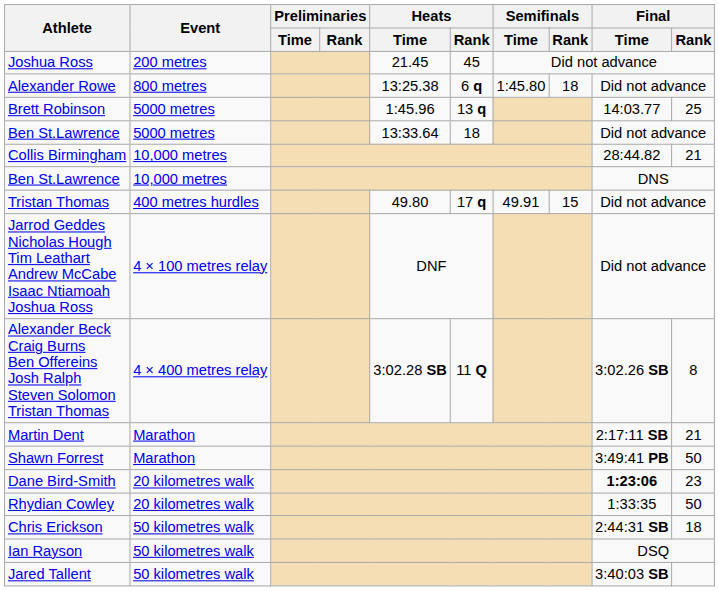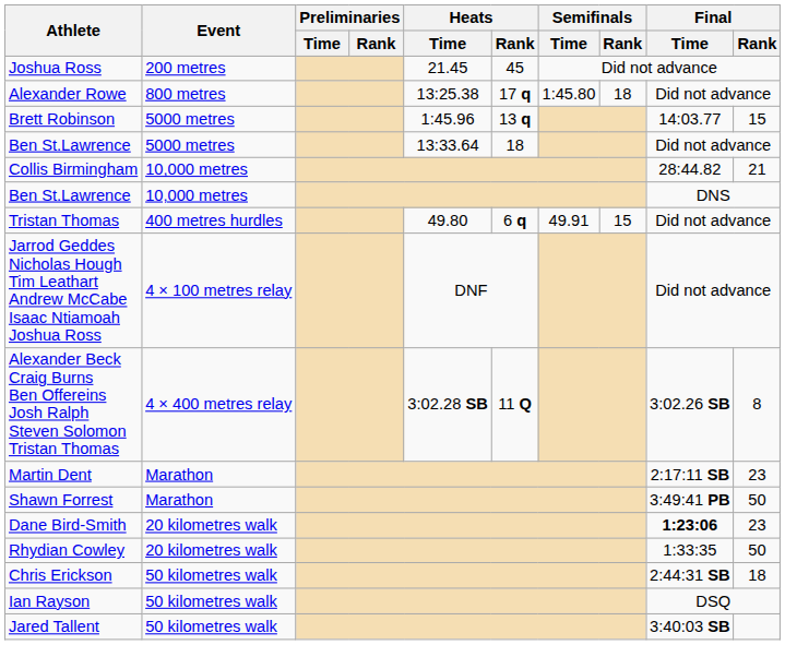 <table class=wikitable style="font-size:90%;">
 <tr>
 <th rowspan="2">Athlete</th>
 <th rowspan="2">Event</th>
 <th colspan="2">Preliminaries</th>
 <th colspan="2">Heats</th>
 <th colspan="2">Semifinals</th>
 <th colspan="2">Final</th>
 </tr>
 <tr>
 <th>Time</th>
 <th>Rank</th>
 <th>Time</th>
 <th>Rank</th>
 <th>Time</th>
 <th>Rank</th>
 <th>Time</th>
 <th>Rank</th>
 </tr>
 <tr style="border-top: single;">
 <td><a href='#'>Joshua Ross</a></td>
 <td><a href='#'>200 metres</a></td>
 <td colspan= 2 bgcolor="wheat"></td>
 <td align=center>21.45</td>
 <td align=center>45</td>
 <td align=center colspan=4>Did not advance</td>
 </tr>
 <tr style="border-top: single;">
 <td><a href='#'>Alexander Rowe</a></td>
 <td><a href='#'>800 metres</a></td>
 <td colspan= 2 bgcolor="wheat"></td>
 <td align=center>13:25.38</td>
-<td align=center>6 <strong>q</strong></td>
+<td align=center>17 <strong>q</strong></td>
 <td align=center>1:45.80</td>
 <td align=center>18</td>
 <td align=center colspan=2>Did not advance</td>
 </tr>
 <tr style="border-top: single;">
 <td><a href='#'>Brett Robinson</a></td>
 <td><a href='#'>5000 metres</a></td>
 <td colspan= 2 bgcolor="wheat"></td>
 <td align=center>1:45.96</td>
 <td align=center>13 <strong>q</strong></td>
 <td colspan= 2 bgcolor="wheat"></td>
 <td align=center>14:03.77</td>
-<td align=center>25</td>
+<td align=center>15</td>
 </tr>
 <tr style="border-top: single;">
 <td><a href='#'>Ben St.Lawrence</a></td>
 <td><a href='#'>5000 metres</a></td>
 <td colspan= 2 bgcolor="wheat"></td>
 <td align=center>13:33.64</td>
 <td align=center>18</td>
 <td colspan= 2 bgcolor="wheat"></td>
 <td align=center colspan=2>Did not advance</td>
 </tr>
 <tr style="border-top: single;">
 <td><a href='#'>Collis Birmingham</a></td>
 <td><a href='#'>10,000 metres</a></td>
 <td colspan= 6 bgcolor="wheat"></td>
 <td align=center>28:44.82</td>
 <td align=center>21</td>
 </tr>
 <tr style="border-top: single;">
 <td><a href='#'>Ben St.Lawrence</a></td>
 <td><a href='#'>10,000 metres</a></td>
 <td colspan= 6 bgcolor="wheat"></td>
 <td align=center colspan=2>DNS</td>
 </tr>
 <tr style="border-top: single;">
 <td><a href='#'>Tristan Thomas</a></td>
 <td><a href='#'>400 metres hurdles</a></td>
 <td colspan= 2 bgcolor="wheat"></td>
 <td align=center>49.80</td>
-<td align=center>17 <strong>q</strong></td>
+<td align=center>6 <strong>q</strong></td>
 <td align=center>49.91</td>
 <td align=center>15</td>
 <td align=center colspan=2>Did not advance</td>
 </tr>
 <tr style="border-top: single;">
 <td><a href='#'>Jarrod Geddes</a><br><a href='#'>Nicholas Hough</a><br><a href='#'>Tim Leathart</a><br><a href='#'>Andrew McCabe</a><br><a href='#'>Isaac Ntiamoah</a><br><a href='#'>Joshua Ross</a></td>
 <td><a href='#'>4 × 100 metres relay</a></td>
 <td colspan= 2 bgcolor="wheat"></td>
 <td colspan= 2 align=center>DNF</td>
 <td colspan= 2 bgcolor="wheat"></td>
 <td colspan= 2 align=center>Did not advance</td>
 </tr>
 <tr style="border-top: single;">
 <td><a href='#'>Alexander Beck</a><br><a href='#'>Craig Burns</a><br><a href='#'>Ben Offereins</a><br><a href='#'>Josh Ralph</a><br><a href='#'>Steven Solomon</a><br><a href='#'>Tristan Thomas</a></td>
 <td><a href='#'>4 × 400 metres relay</a></td>
 <td colspan= 2 bgcolor="wheat"></td>
 <td align=center>3:02.28 <strong>SB</strong></td>
 <td align=center>11 <strong>Q</strong></td>
 <td colspan= 2 bgcolor="wheat"></td>
 <td align=center>3:02.26 <strong>SB</strong></td>
 <td align=center>8</td>
 </tr>
 <tr style="border-top: single;">
 <td><a href='#'>Martin Dent</a></td>
 <td><a href='#'>Marathon</a></td>
 <td colspan= 6 bgcolor="wheat"></td>
 <td align=center>2:17:11 <strong>SB</strong></td>
-<td align=center>21</td>
+<td align=center>23</td>
 </tr>
 <tr style="border-top: single;">
 <td><a href='#'>Shawn Forrest</a></td>
 <td><a href='#'>Marathon</a></td>
 <td colspan= 6 bgcolor="wheat"></td>
 <td align=center>3:49:41 <strong>PB</strong></td>
 <td align=center>50</td>
 </tr>
 <tr style="border-top: single;">
 <td><a href='#'>Dane Bird-Smith</a></td>
 <td><a href='#'>20 kilometres walk</a></td>
 <td colspan= 6 bgcolor="wheat"></td>
 <td align=center><strong>1:23:06</strong></td>
 <td align=center>23</td>
 </tr>
 <tr style="border-top: single;">
 <td><a href='#'>Rhydian Cowley</a></td>
 <td><a href='#'>20 kilometres walk</a></td>
 <td colspan= 6 bgcolor="wheat"></td>
 <td align=center>1:33:35</td>
 <td align=center>50</td>
 </tr>
 <tr style="border-top: single;">
 <td><a href='#'>Chris Erickson</a></td>
 <td><a href='#'>50 kilometres walk</a></td>
 <td colspan= 6 bgcolor="wheat"></td>
 <td align=center>2:44:31 <strong>SB</strong></td>
 <td align=center>18</td>
 </tr>
 <tr style="border-top: single;">
 <td><a href='#'>Ian Rayson</a></td>
 <td><a href='#'>50 kilometres walk</a></td>
 <td colspan= 6 bgcolor="wheat"></td>
 <td align=center colspan=2>DSQ</td>
 </tr>
 <tr style="border-top: single;">
 <td><a href='#'>Jared Tallent</a></td>
 <td><a href='#'>50 kilometres walk</a></td>
 <td colspan= 6 bgcolor="wheat"></td>
 <td align=center>3:40:03 <strong>SB</strong></td>
 <td align=center></td>
 </tr>
 </table>
